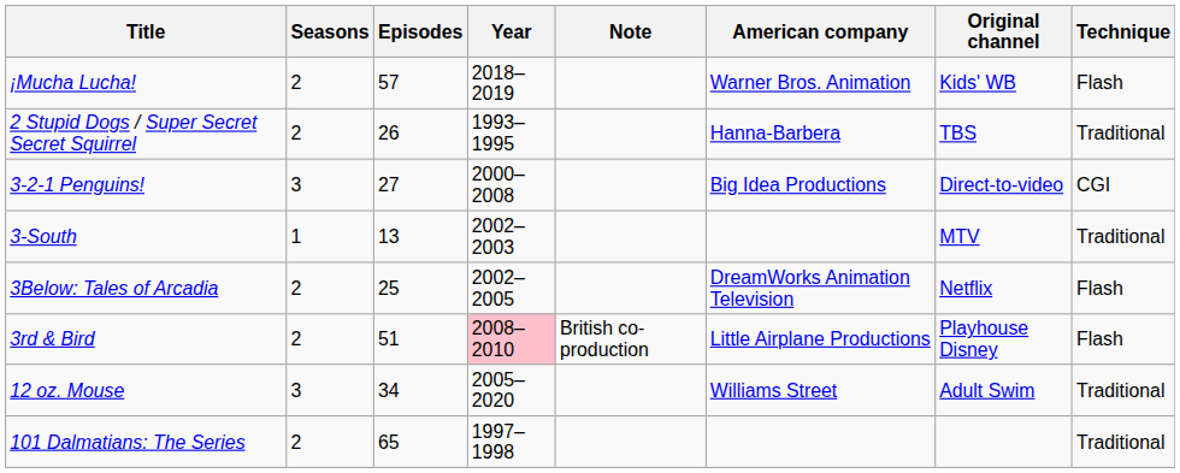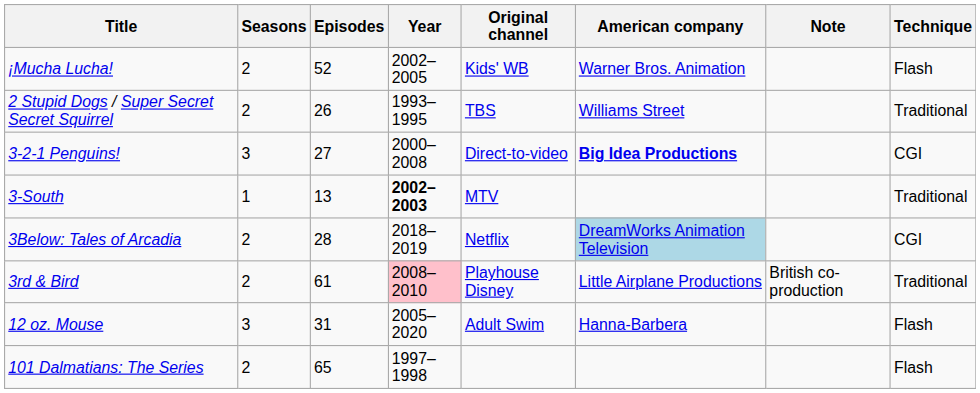 <table class="wikitable sortable" style="text-align: left; font-size:90%; width:100%;">
 <tr>
 <th>Title</th>
 <th>Seasons</th>
 <th>Episodes</th>
 <th>Year</th>
+<th>Original channel</th>
+<th>American company</th>
 <th>Note</th>
-<th>American company</th>
-<th>Original channel</th>
 <th>Technique</th>
 </tr>
 <tr>
 <td><em><a href='#'>¡Mucha Lucha!</a></em></td>
 <td>2</td>
-<td>57</td>
-<td>2018–2019</td>
+<td>52</td>
+<td>2002–2005</td>
+<td><a href='#'>Kids' WB</a></td>
+<td><a href='#'>Warner Bros. Animation</a></td>
 <td></td>
-<td><a href='#'>Warner Bros. Animation</a></td>
-<td><a href='#'>Kids' WB</a></td>
 <td>Flash</td>
 </tr>
 <tr>
 <td><em><a href='#'>2 Stupid Dogs</a> / <a href='#'>Super Secret Secret Squirrel</a></em></td>
 <td>2</td>
 <td>26</td>
 <td>1993–1995</td>
+<td><a href='#'>TBS</a></td>
+<td><a href='#'>Williams Street</a></td>
 <td></td>
-<td><a href='#'>Hanna-Barbera</a></td>
-<td><a href='#'>TBS</a></td>
 <td>Traditional</td>
 </tr>
 <tr>
 <td><em><a href='#'>3-2-1 Penguins!</a></em></td>
 <td>3</td>
 <td>27</td>
 <td>2000–2008</td>
+<td><a href='#'>Direct-to-video</a></td>
+<td><strong><a href='#'>Big Idea Productions</a></strong></td>
 <td></td>
-<td><a href='#'>Big Idea Productions</a></td>
-<td><a href='#'>Direct-to-video</a></td>
 <td>CGI</td>
 </tr>
 <tr>
 <td><em><a href='#'>3-South</a></em></td>
 <td>1</td>
 <td>13</td>
-<td>2002–2003</td>
+<td><strong>2002–2003</strong></td>
+<td><a href='#'>MTV</a></td>
 <td></td>
 <td></td>
-<td><a href='#'>MTV</a></td>
 <td>Traditional</td>
 </tr>
 <tr>
 <td><em><a href='#'>3Below: Tales of Arcadia</a></em></td>
 <td>2</td>
-<td>25</td>
-<td>2002–2005</td>
+<td>28</td>
+<td>2018–2019</td>
+<td><a href='#'>Netflix</a></td>
+<td style="background: lightblue;"><a href='#'>DreamWorks Animation Television</a></td>
 <td></td>
-<td><a href='#'>DreamWorks Animation Television</a></td>
-<td><a href='#'>Netflix</a></td>
-<td>Flash</td>
+<td>CGI</td>
 </tr>
 <tr>
 <td><em><a href='#'>3rd & Bird</a></em></td>
 <td>2</td>
-<td>51</td>
+<td>61</td>
 <td style="background: pink;">2008–2010</td>
+<td><a href='#'>Playhouse Disney</a></td>
+<td><a href='#'>Little Airplane Productions</a></td>
 <td>British co-production</td>
-<td><a href='#'>Little Airplane Productions</a></td>
-<td><a href='#'>Playhouse Disney</a></td>
-<td>Flash</td>
+<td>Traditional</td>
 </tr>
 <tr>
 <td><em><a href='#'>12 oz. Mouse</a></em></td>
 <td>3</td>
-<td>34</td>
+<td>31</td>
 <td>2005–2020</td>
+<td><a href='#'>Adult Swim</a></td>
+<td><a href='#'>Hanna-Barbera</a></td>
 <td></td>
-<td><a href='#'>Williams Street</a></td>
-<td><a href='#'>Adult Swim</a></td>
-<td>Traditional</td>
+<td>Flash</td>
 </tr>
 <tr>
 <td><em><a href='#'>101 Dalmatians: The Series</a></em></td>
 <td>2</td>
 <td>65</td>
 <td>1997–1998</td>
 <td></td>
 <td></td>
 <td></td>
-<td>Traditional</td>
+<td>Flash</td>
 </tr>
 </table>
